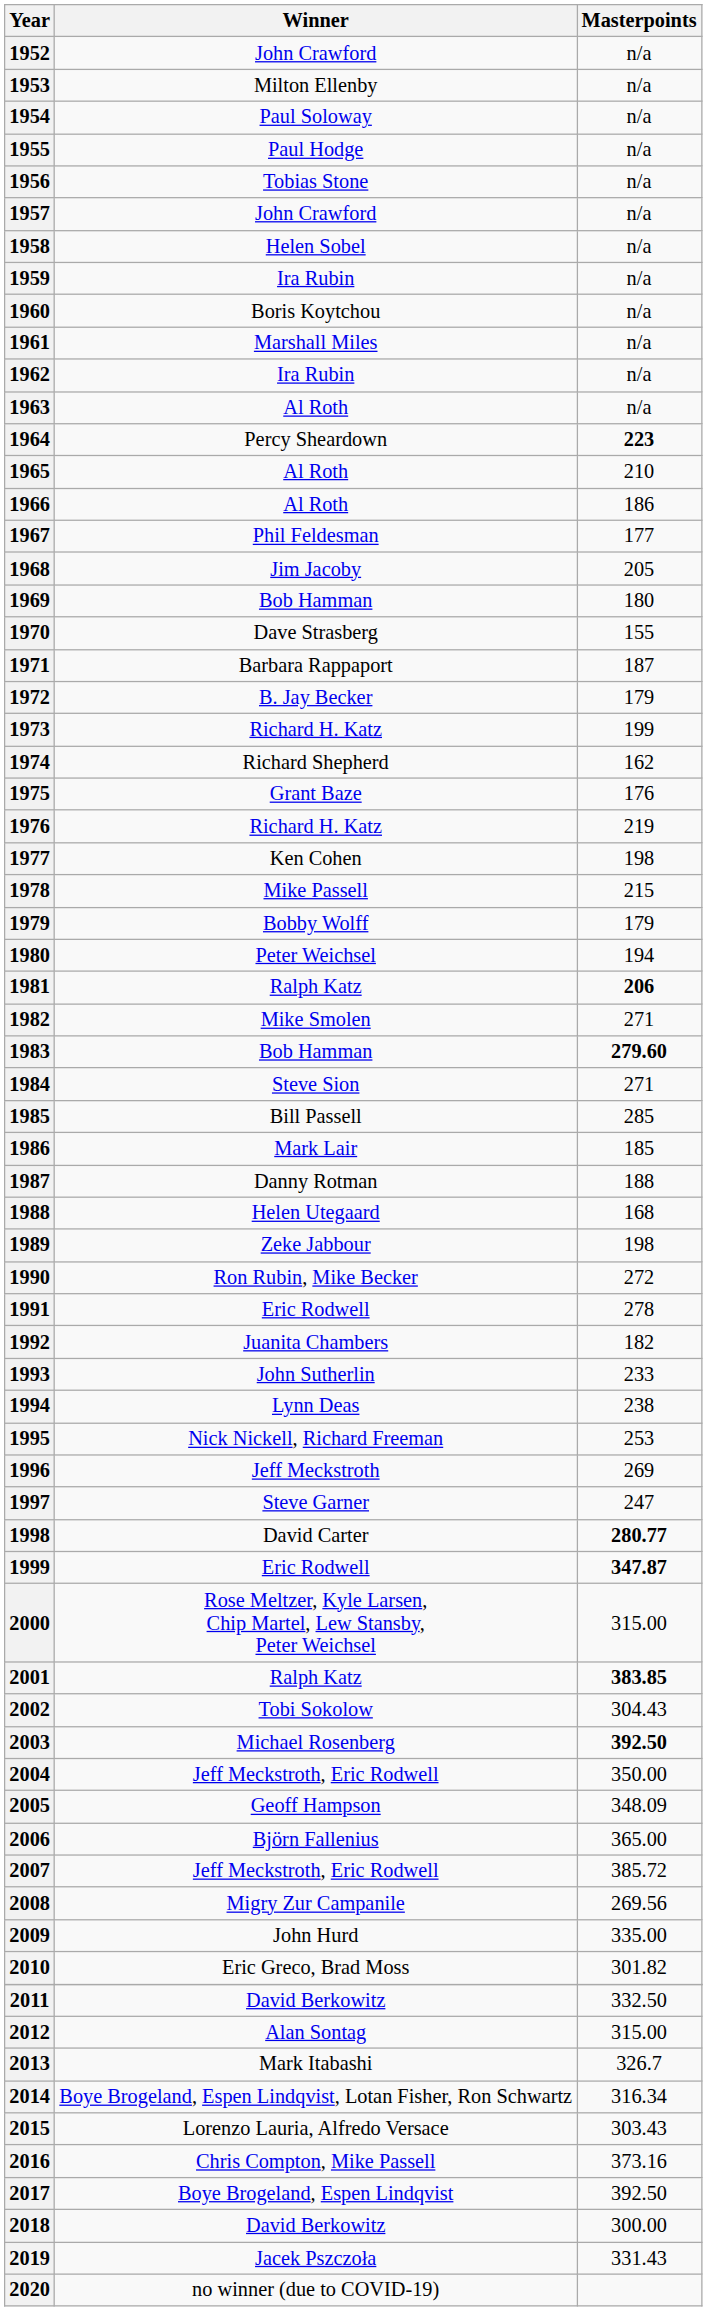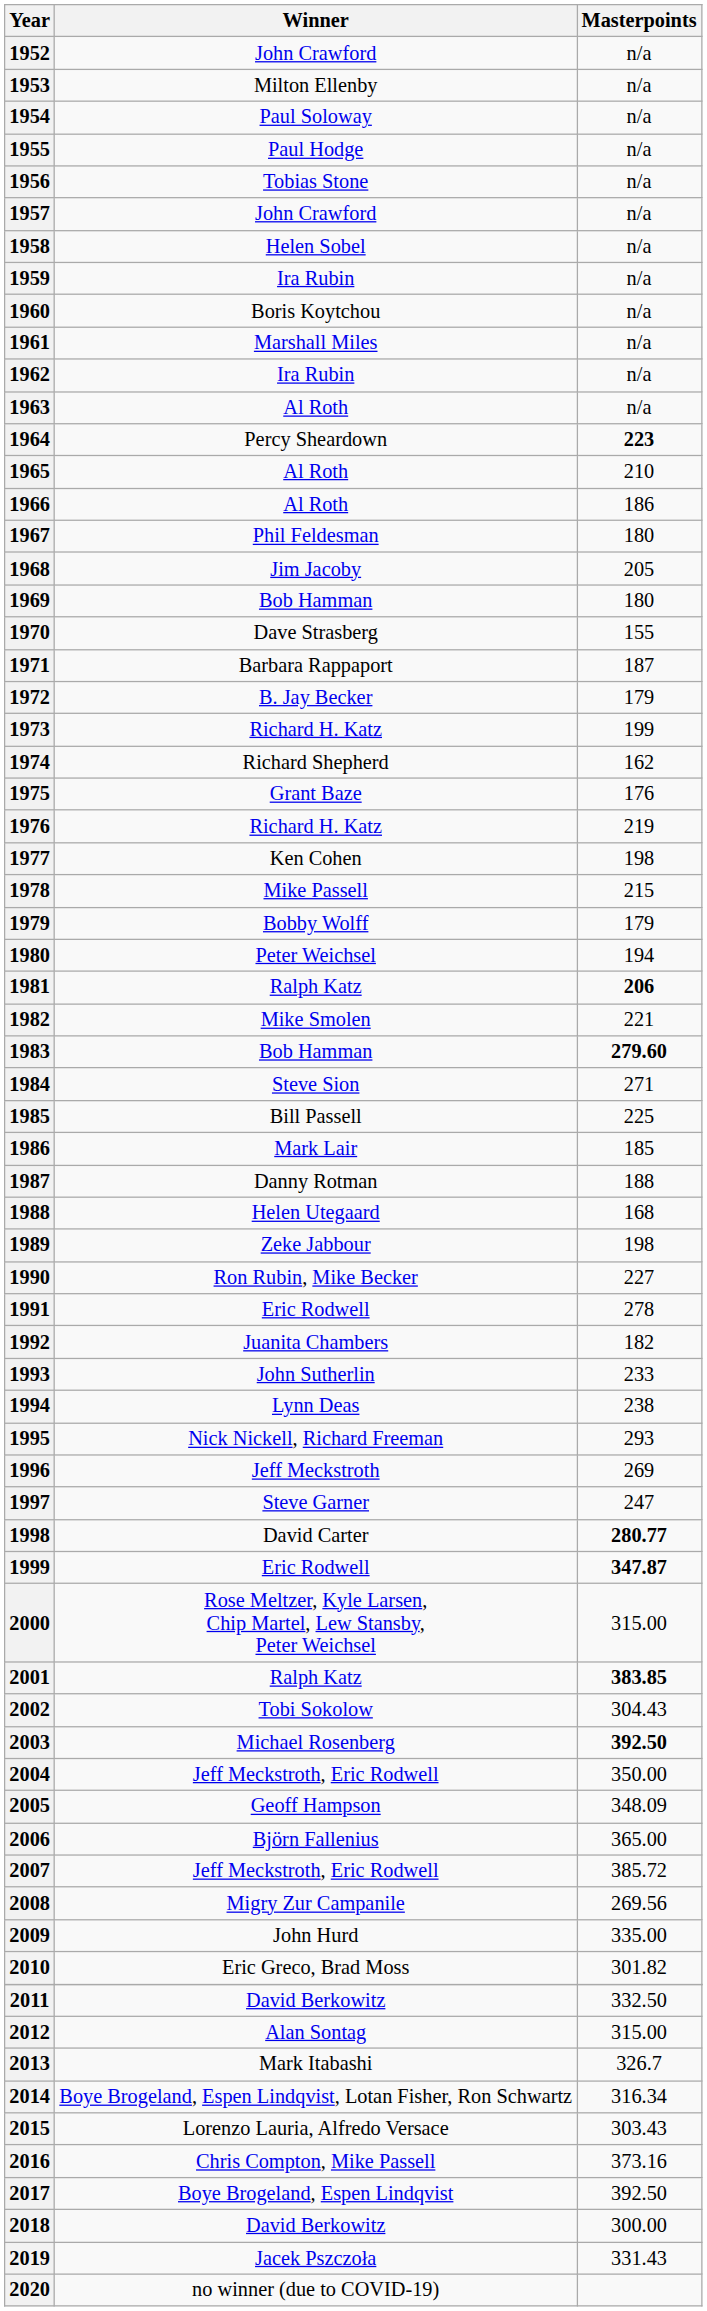 <table class="sortable wikitable" style="text-align:center">
 <tr>
 <th>Year</th>
 <th>Winner</th>
 <th>Masterpoints</th>
 </tr>
 <tr>
 <th>1952</th>
 <td><a href='#'>John Crawford</a></td>
 <td>n/a</td>
 </tr>
 <tr>
 <th>1953</th>
 <td>Milton Ellenby</td>
 <td>n/a</td>
 </tr>
 <tr>
 <th>1954</th>
 <td><a href='#'>Paul Soloway</a></td>
 <td>n/a</td>
 </tr>
 <tr>
 <th>1955</th>
 <td><a href='#'>Paul Hodge</a></td>
 <td>n/a</td>
 </tr>
 <tr>
 <th>1956</th>
 <td><a href='#'>Tobias Stone</a></td>
 <td>n/a</td>
 </tr>
 <tr>
 <th>1957</th>
 <td><a href='#'>John Crawford</a></td>
 <td>n/a</td>
 </tr>
 <tr>
 <th>1958</th>
 <td><a href='#'>Helen Sobel</a></td>
 <td>n/a</td>
 </tr>
 <tr>
 <th>1959</th>
 <td><a href='#'>Ira Rubin</a></td>
 <td>n/a</td>
 </tr>
 <tr>
 <th>1960</th>
 <td>Boris Koytchou</td>
 <td>n/a</td>
 </tr>
 <tr>
 <th>1961</th>
 <td><a href='#'>Marshall Miles</a></td>
 <td>n/a</td>
 </tr>
 <tr>
 <th>1962</th>
 <td><a href='#'>Ira Rubin</a></td>
 <td>n/a</td>
 </tr>
 <tr>
 <th>1963</th>
 <td><a href='#'>Al Roth</a></td>
 <td>n/a</td>
 </tr>
 <tr>
 <th>1964</th>
 <td>Percy Sheardown</td>
 <td><strong>223</strong></td>
 </tr>
 <tr>
 <th>1965</th>
 <td><a href='#'>Al Roth</a></td>
 <td>210</td>
 </tr>
 <tr>
 <th>1966</th>
 <td><a href='#'>Al Roth</a></td>
 <td>186</td>
 </tr>
 <tr>
 <th>1967</th>
 <td><a href='#'>Phil Feldesman</a></td>
-<td>177</td>
+<td>180</td>
 </tr>
 <tr>
 <th>1968</th>
 <td><a href='#'>Jim Jacoby</a></td>
 <td>205</td>
 </tr>
 <tr>
 <th>1969</th>
 <td><a href='#'>Bob Hamman</a></td>
 <td>180</td>
 </tr>
 <tr>
 <th>1970</th>
 <td>Dave Strasberg</td>
 <td>155</td>
 </tr>
 <tr>
 <th>1971</th>
 <td>Barbara Rappaport</td>
 <td>187</td>
 </tr>
 <tr>
 <th>1972</th>
 <td><a href='#'>B. Jay Becker</a></td>
 <td>179</td>
 </tr>
 <tr>
 <th>1973</th>
 <td><a href='#'>Richard H. Katz</a></td>
 <td>199</td>
 </tr>
 <tr>
 <th>1974</th>
 <td>Richard Shepherd</td>
 <td>162</td>
 </tr>
 <tr>
 <th>1975</th>
 <td><a href='#'>Grant Baze</a></td>
 <td>176</td>
 </tr>
 <tr>
 <th>1976</th>
 <td><a href='#'>Richard H. Katz</a></td>
 <td>219</td>
 </tr>
 <tr>
 <th>1977</th>
 <td>Ken Cohen</td>
 <td>198</td>
 </tr>
 <tr>
 <th>1978</th>
 <td><a href='#'>Mike Passell</a></td>
 <td>215</td>
 </tr>
 <tr>
 <th>1979</th>
 <td><a href='#'>Bobby Wolff</a></td>
 <td>179</td>
 </tr>
 <tr>
 <th>1980</th>
 <td><a href='#'>Peter Weichsel</a></td>
 <td>194</td>
 </tr>
 <tr>
 <th>1981</th>
 <td><a href='#'>Ralph Katz</a></td>
 <td><strong>206</strong></td>
 </tr>
 <tr>
 <th>1982</th>
 <td><a href='#'>Mike Smolen</a></td>
-<td>271</td>
+<td>221</td>
 </tr>
 <tr>
 <th>1983</th>
 <td><a href='#'>Bob Hamman</a></td>
 <td><strong>279.60</strong></td>
 </tr>
 <tr>
 <th>1984</th>
 <td><a href='#'>Steve Sion</a></td>
 <td>271</td>
 </tr>
 <tr>
 <th>1985</th>
 <td>Bill Passell</td>
-<td>285</td>
+<td>225</td>
 </tr>
 <tr>
 <th>1986</th>
 <td><a href='#'>Mark Lair</a></td>
 <td>185</td>
 </tr>
 <tr>
 <th>1987</th>
 <td>Danny Rotman</td>
 <td>188</td>
 </tr>
 <tr>
 <th>1988</th>
 <td><a href='#'>Helen Utegaard</a></td>
 <td>168</td>
 </tr>
 <tr>
 <th>1989</th>
 <td><a href='#'>Zeke Jabbour</a></td>
 <td>198</td>
 </tr>
 <tr>
 <th>1990</th>
 <td><a href='#'>Ron Rubin</a>, <a href='#'>Mike Becker</a></td>
-<td>272</td>
+<td>227</td>
 </tr>
 <tr>
 <th>1991</th>
 <td><a href='#'>Eric Rodwell</a></td>
 <td>278</td>
 </tr>
 <tr>
 <th>1992</th>
 <td><a href='#'>Juanita Chambers</a></td>
 <td>182</td>
 </tr>
 <tr>
 <th>1993</th>
 <td><a href='#'>John Sutherlin</a></td>
 <td>233</td>
 </tr>
 <tr>
 <th>1994</th>
 <td><a href='#'>Lynn Deas</a></td>
 <td>238</td>
 </tr>
 <tr>
 <th>1995</th>
 <td> <a href='#'>Nick Nickell</a>, <a href='#'>Richard Freeman</a> </td>
-<td>253</td>
+<td>293</td>
 </tr>
 <tr>
 <th>1996</th>
 <td><a href='#'>Jeff Meckstroth</a></td>
 <td>269</td>
 </tr>
 <tr>
 <th>1997</th>
 <td><a href='#'>Steve Garner</a></td>
 <td>247</td>
 </tr>
 <tr>
 <th>1998</th>
 <td>David Carter</td>
 <td><strong>280.77</strong></td>
 </tr>
 <tr>
 <th>1999</th>
 <td><a href='#'>Eric Rodwell</a></td>
 <td><strong>347.87</strong></td>
 </tr>
 <tr>
 <th>2000</th>
 <td><a href='#'>Rose Meltzer</a>, <a href='#'>Kyle Larsen</a>, <br><a href='#'>Chip Martel</a>, <a href='#'>Lew Stansby</a>, <br><a href='#'>Peter Weichsel</a></td>
 <td>315.00</td>
 </tr>
 <tr>
 <th>2001</th>
 <td><a href='#'>Ralph Katz</a></td>
 <td><strong>383.85</strong></td>
 </tr>
 <tr>
 <th>2002</th>
 <td><a href='#'>Tobi Sokolow</a></td>
 <td>304.43</td>
 </tr>
 <tr>
 <th>2003</th>
 <td><a href='#'>Michael Rosenberg</a></td>
 <td><strong>392.50</strong></td>
 </tr>
 <tr>
 <th>2004</th>
 <td><a href='#'>Jeff Meckstroth</a>, <a href='#'>Eric Rodwell</a></td>
 <td>350.00</td>
 </tr>
 <tr>
 <th>2005</th>
 <td><a href='#'>Geoff Hampson</a></td>
 <td>348.09</td>
 </tr>
 <tr>
 <th>2006</th>
 <td><a href='#'>Björn Fallenius</a></td>
 <td>365.00</td>
 </tr>
 <tr>
 <th>2007</th>
 <td><a href='#'>Jeff Meckstroth</a>, <a href='#'>Eric Rodwell</a></td>
 <td>385.72</td>
 </tr>
 <tr>
 <th>2008</th>
 <td><a href='#'>Migry Zur Campanile</a></td>
 <td>269.56</td>
 </tr>
 <tr>
 <th>2009</th>
 <td>John Hurd</td>
 <td>335.00</td>
 </tr>
 <tr>
 <th>2010</th>
 <td>Eric Greco, Brad Moss</td>
 <td>301.82</td>
 </tr>
 <tr>
 </tr>
 <tr>
 <th>2011</th>
 <td><a href='#'>David Berkowitz</a></td>
 <td>332.50</td>
 </tr>
 <tr>
 <th>2012</th>
 <td><a href='#'>Alan Sontag</a></td>
 <td>315.00</td>
 </tr>
 <tr>
 <th>2013</th>
 <td>Mark Itabashi</td>
 <td>326.7</td>
 </tr>
 <tr>
 <th>2014</th>
 <td><a href='#'>Boye Brogeland</a>, <a href='#'>Espen Lindqvist</a>, Lotan Fisher, Ron Schwartz</td>
 <td>316.34</td>
 </tr>
 <tr>
 <th>2015</th>
 <td>Lorenzo Lauria, Alfredo Versace</td>
 <td>303.43</td>
 </tr>
 <tr>
 <th>2016</th>
 <td><a href='#'>Chris Compton</a>, <a href='#'>Mike Passell</a></td>
 <td>373.16</td>
 </tr>
 <tr>
 <th>2017</th>
 <td><a href='#'>Boye Brogeland</a>, <a href='#'>Espen Lindqvist</a></td>
 <td>392.50</td>
 </tr>
 <tr>
 <th>2018</th>
 <td><a href='#'>David Berkowitz</a></td>
 <td>300.00</td>
 </tr>
 <tr>
 <th>2019</th>
 <td><a href='#'>Jacek Pszczoła</a></td>
 <td>331.43</td>
 </tr>
 <tr>
 <th>2020</th>
 <td>no winner (due to COVID-19)</td>
 <td></td>
 </tr>
 </table>
